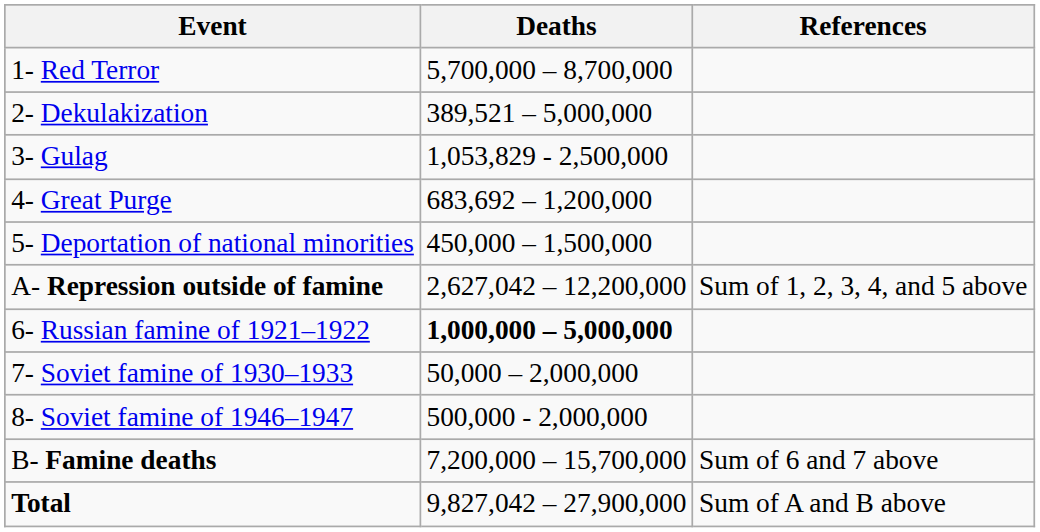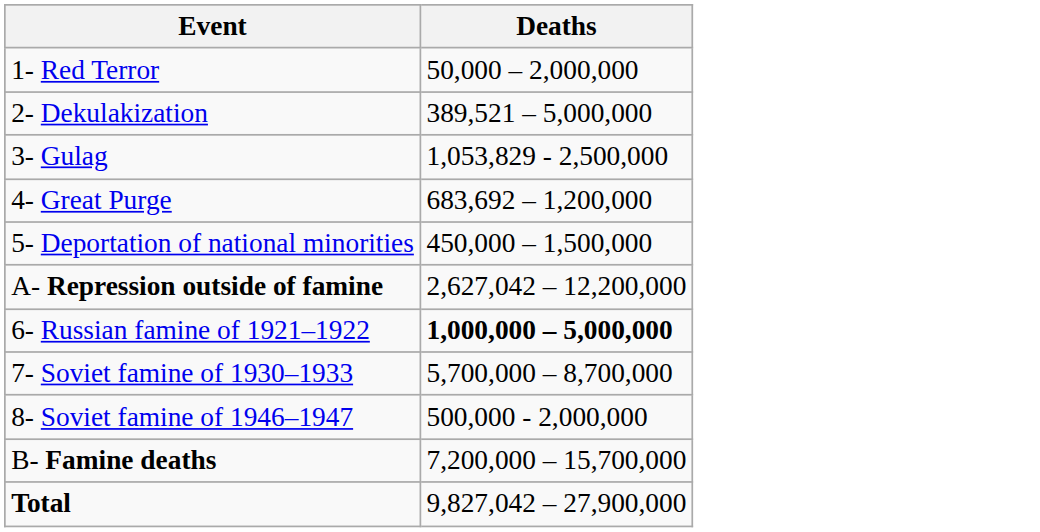 <table class="wikitable sortable">
 <tr>
 <th>Event</th>
 <th>Deaths</th>
-<th>References</th>
 </tr>
 <tr>
 <td>1- <a href='#'>Red Terror</a></td>
-<td> 5,700,000 – 8,700,000</td>
-<td></td>
+<td> 50,000 – 2,000,000</td>
 </tr>
 <tr>
 <td>2- <a href='#'>Dekulakization</a></td>
 <td> 389,521 – 5,000,000</td>
-<td></td>
 </tr>
 <tr>
 <td>3- <a href='#'>Gulag</a></td>
 <td> 1,053,829 - 2,500,000</td>
-<td></td>
 </tr>
 <tr>
 <td>4- <a href='#'>Great Purge</a></td>
 <td> 683,692 – 1,200,000</td>
-<td></td>
 </tr>
 <tr>
 <td>5- <a href='#'>Deportation of national minorities</a></td>
 <td> 450,000 – 1,500,000</td>
-<td></td>
 </tr>
 <tr>
 <td>A- <strong>Repression outside of famine</strong></td>
 <td> 2,627,042 – 12,200,000</td>
-<td>Sum of 1, 2, 3, 4, and 5 above</td>
 </tr>
 <tr>
 <td>6- <a href='#'>Russian famine of 1921–1922</a></td>
 <td><strong> 1,000,000 – 5,000,000</strong></td>
-<td></td>
 </tr>
 <tr>
 <td>7- <a href='#'>Soviet famine of 1930–1933</a></td>
-<td> 50,000 – 2,000,000</td>
-<td></td>
+<td> 5,700,000 – 8,700,000</td>
 </tr>
 <tr>
 <td>8- <a href='#'>Soviet famine of 1946–1947</a></td>
 <td> 500,000 - 2,000,000</td>
-<td></td>
 </tr>
 <tr>
 <td>B- <strong>Famine deaths</strong></td>
 <td> 7,200,000 – 15,700,000</td>
-<td>Sum of 6 and 7 above</td>
 </tr>
 <tr>
 <td><strong>Total</strong></td>
 <td> 9,827,042 – 27,900,000</td>
-<td>Sum of A and B above</td>
 </tr>
 </table>
